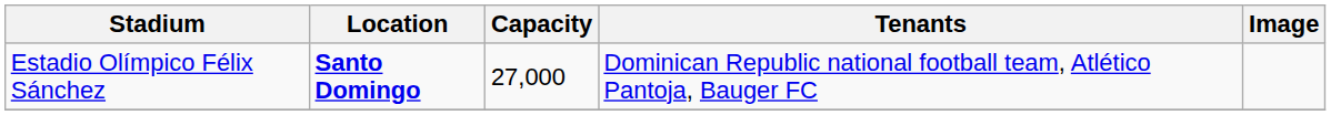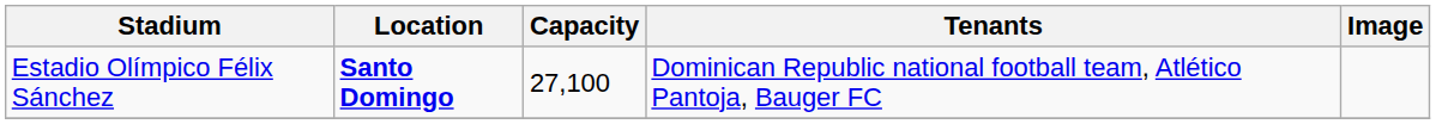 <table class="wikitable sortable">
 <tr>
 <th>Stadium</th>
 <th>Location</th>
 <th>Capacity</th>
 <th>Tenants</th>
 <th>Image</th>
 </tr>
 <tr>
 <td><a href='#'>Estadio Olímpico Félix Sánchez</a></td>
 <td><strong><a href='#'>Santo Domingo</a></strong></td>
-<td>27,000</td>
+<td>27,100</td>
 <td><a href='#'>Dominican Republic national football team</a>, <a href='#'>Atlético Pantoja</a>, <a href='#'>Bauger FC</a></td>
 <td></td>
 </tr>
 <tr>
 </tr>
 </table>
